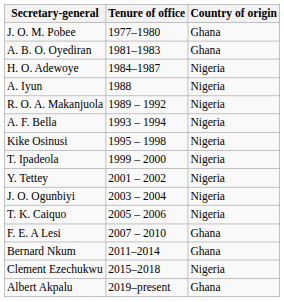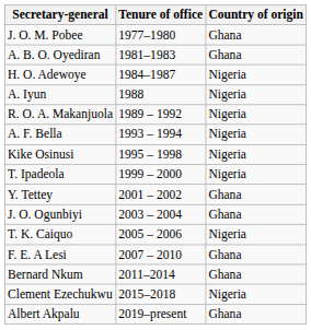 <table class="wikitable collapsible sortable">
 <tr>
 <th>Secretary-general</th>
 <th>Tenure of office</th>
 <th>Country of origin</th>
 </tr>
 <tr>
 <td>J. O. M. Pobee</td>
 <td>1977–1980</td>
 <td>Ghana</td>
 </tr>
 <tr>
 <td>A. B. O. Oyediran</td>
 <td>1981–1983</td>
 <td>Ghana</td>
 </tr>
 <tr>
 <td>H. O. Adewoye</td>
 <td>1984–1987</td>
 <td>Nigeria</td>
 </tr>
 <tr>
 <td>A. Iyun</td>
 <td>1988</td>
 <td>Nigeria</td>
 </tr>
 <tr>
 <td>R. O. A. Makanjuola</td>
 <td>1989 – 1992</td>
 <td>Nigeria</td>
 </tr>
 <tr>
 <td>A. F. Bella</td>
 <td>1993 – 1994</td>
 <td>Nigeria</td>
 </tr>
 <tr>
 <td>Kike Osinusi</td>
 <td>1995 – 1998</td>
 <td>Nigeria</td>
 </tr>
 <tr>
 <td>T. Ipadeola</td>
 <td>1999 – 2000</td>
 <td>Nigeria</td>
 </tr>
 <tr>
 <td>Y. Tettey</td>
 <td>2001 – 2002</td>
-<td>Nigeria</td>
+<td>Ghana</td>
 </tr>
 <tr>
 <td>J. O. Ogunbiyi</td>
 <td>2003 – 2004</td>
-<td>Nigeria</td>
+<td>Ghana</td>
 </tr>
 <tr>
 <td>T. K. Caiquo</td>
 <td>2005 – 2006</td>
 <td>Nigeria</td>
 </tr>
 <tr>
 <td>F. E. A Lesi</td>
 <td>2007 – 2010</td>
 <td>Ghana</td>
 </tr>
 <tr>
 <td>Bernard Nkum</td>
 <td>2011–2014</td>
 <td>Ghana</td>
 </tr>
 <tr>
 <td>Clement Ezechukwu</td>
 <td>2015–2018</td>
 <td>Nigeria</td>
 </tr>
 <tr>
 <td>Albert Akpalu</td>
 <td>2019–present</td>
 <td>Ghana</td>
 </tr>
 </table>
